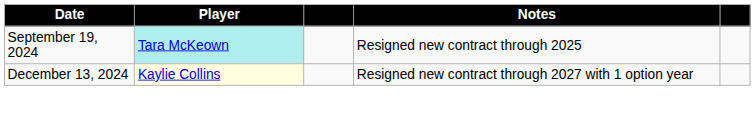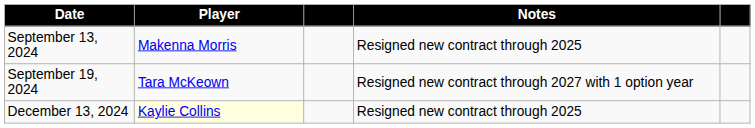 <table class="wikitable sortable" style="text-align:left;">
 <tr>
 <th style="background:#000; color:#fff; width:150px;" data-sort-type="date">Date</th>
 <th style="background:#000; color:#fff; width:200px;">Player</th>
 <th style="background:#000; color:#fff; width:55px;"></th>
 <th style="background:#000; color:#fff; width:450px;">Notes</th>
 <th style="background:#000; color:#fff; width:30px;"></th>
 </tr>
 <tr>
-<td>September 19, 2024</td>
-<td style="background: paleturquoise;"> <a href='#'>Tara McKeown</a></td>
+<td>September 13, 2024</td>
+<td> <a href='#'>Makenna Morris</a></td>
 <td align="center"></td>
 <td>Resigned new contract through 2025</td>
+<td></td>
+</tr>
+<tr>
+<td>September 19, 2024</td>
+<td> <a href='#'>Tara McKeown</a></td>
+<td align="center"></td>
+<td>Resigned new contract through 2027 with 1 option year</td>
 <td></td>
 </tr>
 <tr>
 <td>December 13, 2024</td>
 <td style="background: lightyellow;"> <a href='#'>Kaylie Collins</a></td>
 <td align="center"></td>
-<td>Resigned new contract through 2027 with 1 option year</td>
+<td>Resigned new contract through 2025</td>
 <td></td>
 </tr>
 </table>
